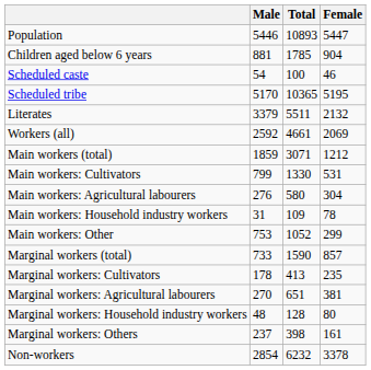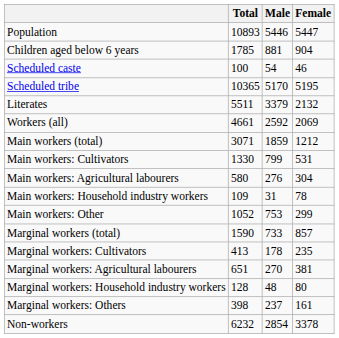 <table class="wikitable sortable">
 <tr>
 <th></th>
+<th>Total</th>
 <th>Male</th>
-<th>Total</th>
 <th>Female</th>
 </tr>
 <tr>
 <td>Population</td>
+<td>10893</td>
 <td>5446</td>
-<td>10893</td>
 <td>5447</td>
 </tr>
 <tr>
 <td>Children aged below 6 years</td>
+<td>1785</td>
 <td>881</td>
-<td>1785</td>
 <td>904</td>
 </tr>
 <tr>
 <td><a href='#'>Scheduled caste</a></td>
+<td>100</td>
 <td>54</td>
-<td>100</td>
 <td>46</td>
 </tr>
 <tr>
 <td><a href='#'>Scheduled tribe</a></td>
+<td>10365</td>
 <td>5170</td>
-<td>10365</td>
 <td>5195</td>
 </tr>
 <tr>
 <td>Literates</td>
+<td>5511</td>
 <td>3379</td>
-<td>5511</td>
 <td>2132</td>
 </tr>
 <tr>
 <td>Workers (all)</td>
+<td>4661</td>
 <td>2592</td>
-<td>4661</td>
 <td>2069</td>
 </tr>
 <tr>
 <td>Main workers (total)</td>
+<td>3071</td>
 <td>1859</td>
-<td>3071</td>
 <td>1212</td>
 </tr>
 <tr>
 <td>Main workers: Cultivators</td>
+<td>1330</td>
 <td>799</td>
-<td>1330</td>
 <td>531</td>
 </tr>
 <tr>
 <td>Main workers: Agricultural labourers</td>
+<td>580</td>
 <td>276</td>
-<td>580</td>
 <td>304</td>
 </tr>
 <tr>
 <td>Main workers: Household industry workers</td>
+<td>109</td>
 <td>31</td>
-<td>109</td>
 <td>78</td>
 </tr>
 <tr>
 <td>Main workers: Other</td>
+<td>1052</td>
 <td>753</td>
-<td>1052</td>
 <td>299</td>
 </tr>
 <tr>
 <td>Marginal workers (total)</td>
+<td>1590</td>
 <td>733</td>
-<td>1590</td>
 <td>857</td>
 </tr>
 <tr>
 <td>Marginal workers: Cultivators</td>
+<td>413</td>
 <td>178</td>
-<td>413</td>
 <td>235</td>
 </tr>
 <tr>
 <td>Marginal workers: Agricultural labourers</td>
+<td>651</td>
 <td>270</td>
-<td>651</td>
 <td>381</td>
 </tr>
 <tr>
 <td>Marginal workers: Household industry workers</td>
+<td>128</td>
 <td>48</td>
-<td>128</td>
 <td>80</td>
 </tr>
 <tr>
 <td>Marginal workers: Others</td>
+<td>398</td>
 <td>237</td>
-<td>398</td>
 <td>161</td>
 </tr>
 <tr>
 <td>Non-workers</td>
+<td>6232</td>
 <td>2854</td>
-<td>6232</td>
 <td>3378</td>
 </tr>
 </table>
